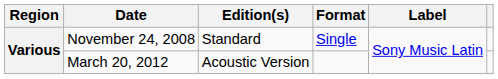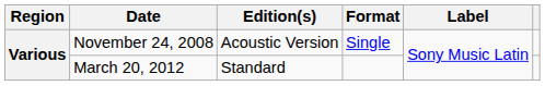 <table class="wikitable plainrowheaders">
 <tr>
 <th scope="col">Region</th>
 <th scope="col">Date</th>
 <th scope="col">Edition(s)</th>
 <th scope="col">Format</th>
 <th scope="col">Label</th>
 <th scope="col"></th>
 </tr>
 <tr>
 <th rowspan="2" scope="row">Various</th>
 <td>November 24, 2008</td>
-<td>Standard</td>
+<td>Acoustic Version</td>
 <td><a href='#'>Single</a></td>
 <td rowspan="2"><a href='#'>Sony Music Latin</a></td>
 <td></td>
 </tr>
 <tr>
 <td>March 20, 2012</td>
-<td>Acoustic Version</td>
+<td>Standard</td>
 <td></td>
 <td></td>
 </tr>
 </table>
